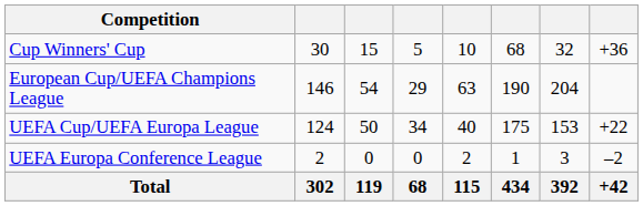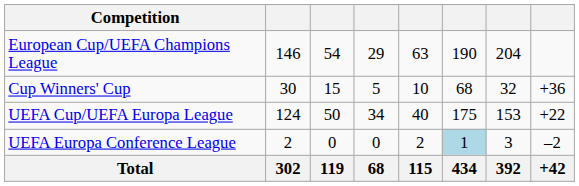 <table class="wikitable" style="text-align: center;">
 <tr>
 <th width="244">Competition</th>
 <th width="35"></th>
 <th width="35"></th>
 <th width="35"></th>
 <th width="35"></th>
 <th width="35"></th>
 <th width="35"></th>
 <th width="35"></th>
 </tr>
 <tr>
+<td scope="row" align="left"><a href='#'>European Cup/UEFA Champions League</a></td>
+<td>146</td>
+<td>54</td>
+<td>29</td>
+<td>63</td>
+<td>190</td>
+<td>204</td>
+<td></td>
+</tr>
+<tr>
 <td scope="row" align="left"><a href='#'>Cup Winners' Cup</a></td>
 <td>30</td>
 <td>15</td>
 <td>5</td>
 <td>10</td>
 <td>68</td>
 <td>32</td>
 <td>+36</td>
-</tr>
-<tr>
-<td scope="row" align="left"><a href='#'>European Cup/UEFA Champions League</a></td>
-<td>146</td>
-<td>54</td>
-<td>29</td>
-<td>63</td>
-<td>190</td>
-<td>204</td>
-<td></td>
 </tr>
 <tr>
 <td scope="row" align="left"><a href='#'>UEFA Cup/UEFA Europa League</a></td>
 <td>124</td>
 <td>50</td>
 <td>34</td>
 <td>40</td>
 <td>175</td>
 <td>153</td>
 <td>+22</td>
 </tr>
 <tr>
 <td scope="row" align="left"><a href='#'>UEFA Europa Conference League</a></td>
 <td>2</td>
 <td>0</td>
 <td>0</td>
 <td>2</td>
-<td>1</td>
+<td style="background: lightblue;">1</td>
 <td>3</td>
 <td>–2</td>
 </tr>
 <tr class="sortbottom">
 <th>Total</th>
 <th>302</th>
 <th>119</th>
 <th>68</th>
 <th>115</th>
 <th>434</th>
 <th>392</th>
 <th>+42</th>
 </tr>
 </table>
